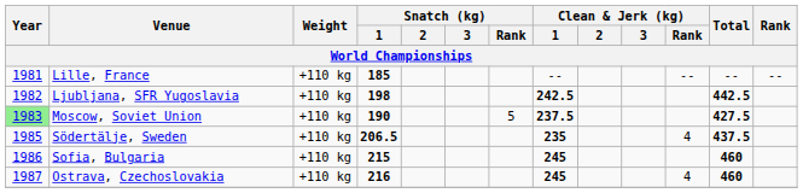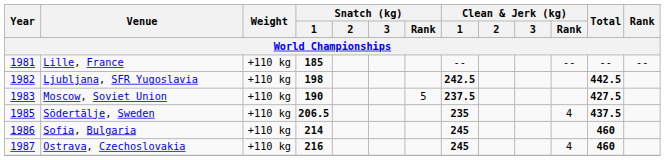 <table class = "wikitable" style="text-align:center;">
 <tr>
 <th rowspan=2 width=40>Year</th>
 <th rowspan=2 width=250>Venue</th>
 <th rowspan=2 width=60>Weight</th>
 <th colspan=4>Snatch (kg)</th>
 <th colspan=4>Clean & Jerk (kg)</th>
 <th rowspan=2 width=40>Total</th>
 <th rowspan=2 width=40>Rank</th>
 </tr>
 <tr>
 <th width=40>1</th>
 <th width=40>2</th>
 <th width=40>3</th>
 <th width=40>Rank</th>
 <th width=40>1</th>
 <th width=40>2</th>
 <th width=40>3</th>
 <th width=40>Rank</th>
 </tr>
 <tr>
 <th colspan=13><a href='#'>World Championships</a></th>
 </tr>
 <tr>
 <td><a href='#'>1981</a></td>
 <td align=left> <a href='#'>Lille</a>, <a href='#'>France</a></td>
 <td>+110 kg</td>
 <td><strong>185</strong></td>
 <td></td>
 <td></td>
 <td><strong></strong></td>
 <td>--</td>
 <td></td>
 <td></td>
 <td>--</td>
 <td>--</td>
 <td>--</td>
 </tr>
 <tr>
 <td><a href='#'>1982</a></td>
 <td align=left> <a href='#'>Ljubljana</a>, <a href='#'>SFR Yugoslavia</a></td>
 <td>+110 kg</td>
 <td><strong>198</strong></td>
 <td></td>
 <td></td>
 <td><strong></strong></td>
 <td><strong>242.5</strong></td>
 <td></td>
 <td></td>
 <td><strong></strong></td>
 <td><strong>442.5</strong></td>
 <td><strong></strong></td>
 </tr>
 <tr>
-<td style="background: lightgreen;"><a href='#'>1983</a></td>
+<td><a href='#'>1983</a></td>
 <td align=left> <a href='#'>Moscow</a>, <a href='#'>Soviet Union</a></td>
 <td>+110 kg</td>
 <td><strong>190</strong></td>
 <td></td>
 <td></td>
 <td>5</td>
 <td><strong>237.5</strong></td>
 <td></td>
 <td></td>
 <td><strong></strong></td>
 <td><strong>427.5</strong></td>
 <td><strong></strong></td>
 </tr>
 <tr>
 <td><a href='#'>1985</a></td>
 <td align=left> <a href='#'>Södertälje</a>, <a href='#'>Sweden</a></td>
 <td>+110 kg</td>
 <td><strong>206.5</strong></td>
 <td></td>
 <td></td>
 <td><strong></strong></td>
 <td><strong>235</strong></td>
 <td></td>
 <td></td>
 <td>4</td>
 <td><strong>437.5</strong></td>
 <td><strong></strong></td>
 </tr>
 <tr>
 <td><a href='#'>1986</a></td>
 <td align=left> <a href='#'>Sofia</a>, <a href='#'>Bulgaria</a></td>
 <td>+110 kg</td>
-<td><strong>215</strong></td>
+<td><strong>214</strong></td>
 <td></td>
 <td></td>
 <td><strong></strong></td>
 <td><strong>245</strong></td>
 <td></td>
 <td></td>
 <td><strong></strong></td>
 <td><strong>460</strong></td>
 <td><strong></strong></td>
 </tr>
 <tr>
 <td><a href='#'>1987</a></td>
 <td align=left> <a href='#'>Ostrava</a>, <a href='#'>Czechoslovakia</a></td>
 <td>+110 kg</td>
 <td><strong>216</strong></td>
 <td></td>
 <td></td>
 <td><strong></strong></td>
 <td><strong>245</strong></td>
 <td></td>
 <td></td>
 <td>4</td>
 <td><strong>460</strong></td>
 <td><strong></strong></td>
 </tr>
 <tr>
 </tr>
 </table>
